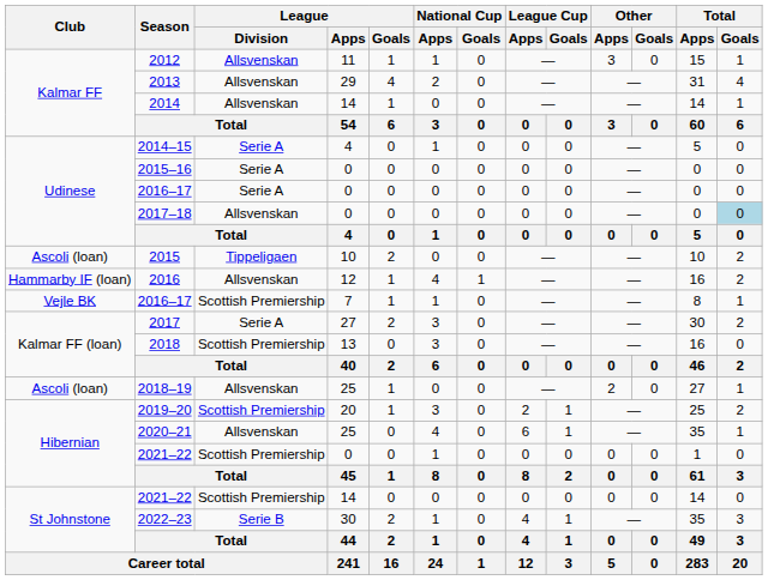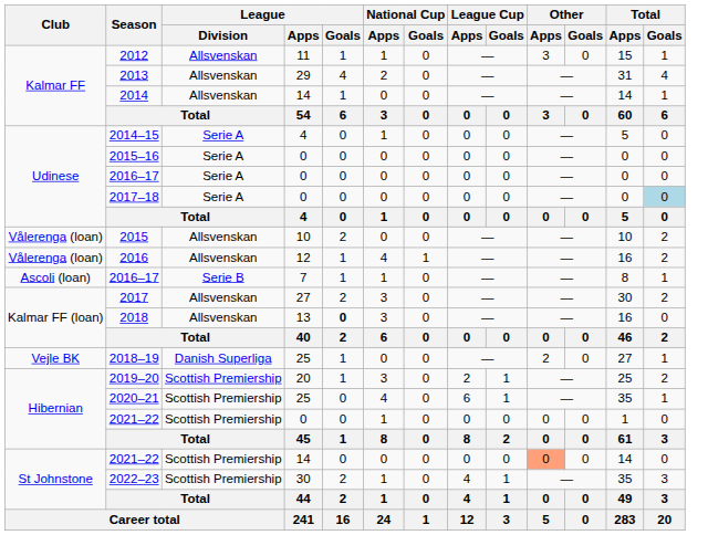 <table class="wikitable" style="text-align:center">
 <tr>
 <th rowspan=2>Club</th>
 <th rowspan=2>Season</th>
 <th colspan=3>League</th>
 <th colspan=2>National Cup</th>
 <th colspan=2>League Cup</th>
 <th colspan=2>Other</th>
 <th colspan=2>Total</th>
 </tr>
 <tr>
 <th>Division</th>
 <th>Apps</th>
 <th>Goals</th>
 <th>Apps</th>
 <th>Goals</th>
 <th>Apps</th>
 <th>Goals</th>
 <th>Apps</th>
 <th>Goals</th>
 <th>Apps</th>
 <th>Goals</th>
 </tr>
 <tr>
 <td rowspan=4><a href='#'>Kalmar FF</a></td>
 <td><a href='#'>2012</a></td>
 <td><a href='#'>Allsvenskan</a></td>
 <td>11</td>
 <td>1</td>
 <td>1</td>
 <td>0</td>
 <td colspan=2>—</td>
 <td>3</td>
 <td>0</td>
 <td>15</td>
 <td>1</td>
 </tr>
 <tr>
 <td><a href='#'>2013</a></td>
 <td>Allsvenskan</td>
 <td>29</td>
 <td>4</td>
 <td>2</td>
 <td>0</td>
 <td colspan=2>—</td>
 <td colspan=2>—</td>
 <td>31</td>
 <td>4</td>
 </tr>
 <tr>
 <td><a href='#'>2014</a></td>
 <td>Allsvenskan</td>
 <td>14</td>
 <td>1</td>
 <td>0</td>
 <td>0</td>
 <td colspan=2>—</td>
 <td colspan=2>—</td>
 <td>14</td>
 <td>1</td>
 </tr>
 <tr>
 <th colspan=2>Total</th>
 <th>54</th>
 <th>6</th>
 <th>3</th>
 <th>0</th>
 <th>0</th>
 <th>0</th>
 <th>3</th>
 <th>0</th>
 <th>60</th>
 <th>6</th>
 </tr>
 <tr>
 <td rowspan=5><a href='#'>Udinese</a></td>
 <td><a href='#'>2014–15</a></td>
 <td><a href='#'>Serie A</a></td>
 <td>4</td>
 <td>0</td>
 <td>1</td>
 <td>0</td>
 <td>0</td>
 <td>0</td>
 <td colspan=2>—</td>
 <td>5</td>
 <td>0</td>
 </tr>
 <tr>
 <td><a href='#'>2015–16</a></td>
 <td>Serie A</td>
 <td>0</td>
 <td>0</td>
 <td>0</td>
 <td>0</td>
 <td>0</td>
 <td>0</td>
 <td colspan=2>—</td>
 <td>0</td>
 <td>0</td>
 </tr>
 <tr>
 <td><a href='#'>2016–17</a></td>
 <td>Serie A</td>
 <td>0</td>
 <td>0</td>
 <td>0</td>
 <td>0</td>
 <td>0</td>
 <td>0</td>
 <td colspan=2>—</td>
 <td>0</td>
 <td>0</td>
 </tr>
 <tr>
 <td><a href='#'>2017–18</a></td>
-<td>Allsvenskan</td>
+<td>Serie A</td>
 <td>0</td>
 <td>0</td>
 <td>0</td>
 <td>0</td>
 <td>0</td>
 <td>0</td>
 <td colspan=2>—</td>
 <td>0</td>
 <td style="background: lightblue;">0</td>
 </tr>
 <tr>
 <th colspan=2>Total</th>
 <th>4</th>
 <th>0</th>
 <th>1</th>
 <th>0</th>
 <th>0</th>
 <th>0</th>
 <th>0</th>
 <th>0</th>
 <th>5</th>
 <th>0</th>
 </tr>
 <tr>
-<td><a href='#'>Ascoli</a> (loan)</td>
+<td><a href='#'>Vålerenga</a> (loan)</td>
 <td><a href='#'>2015</a></td>
-<td><a href='#'>Tippeligaen</a></td>
+<td>Allsvenskan</td>
 <td>10</td>
 <td>2</td>
 <td>0</td>
 <td>0</td>
 <td colspan=2>—</td>
 <td colspan=2>—</td>
 <td>10</td>
 <td>2</td>
 </tr>
 <tr>
-<td><a href='#'>Hammarby IF</a> (loan)</td>
+<td><a href='#'>Vålerenga</a> (loan)</td>
 <td><a href='#'>2016</a></td>
 <td>Allsvenskan</td>
 <td>12</td>
 <td>1</td>
 <td>4</td>
 <td>1</td>
 <td colspan=2>—</td>
 <td colspan=2>—</td>
 <td>16</td>
 <td>2</td>
 </tr>
 <tr>
-<td><a href='#'>Vejle BK</a></td>
+<td><a href='#'>Ascoli</a> (loan)</td>
 <td><a href='#'>2016–17</a></td>
-<td>Scottish Premiership</td>
+<td><a href='#'>Serie B</a></td>
 <td>7</td>
 <td>1</td>
 <td>1</td>
 <td>0</td>
 <td colspan=2>—</td>
 <td colspan=2>—</td>
 <td>8</td>
 <td>1</td>
 </tr>
 <tr>
 <td rowspan=3>Kalmar FF (loan)</td>
 <td><a href='#'>2017</a></td>
-<td>Serie A</td>
+<td>Allsvenskan</td>
 <td>27</td>
 <td>2</td>
 <td>3</td>
 <td>0</td>
 <td colspan=2>—</td>
 <td colspan=2>—</td>
 <td>30</td>
 <td>2</td>
 </tr>
 <tr>
 <td><a href='#'>2018</a></td>
-<td>Scottish Premiership</td>
+<td>Allsvenskan</td>
 <td>13</td>
-<td>0</td>
+<td><strong>0</strong></td>
 <td>3</td>
 <td>0</td>
 <td colspan=2>—</td>
 <td colspan=2>—</td>
 <td>16</td>
 <td>0</td>
 </tr>
 <tr>
 <th colspan=2>Total</th>
 <th>40</th>
 <th>2</th>
 <th>6</th>
 <th>0</th>
 <th>0</th>
 <th>0</th>
 <th>0</th>
 <th>0</th>
 <th>46</th>
 <th>2</th>
 </tr>
 <tr>
-<td><a href='#'>Ascoli</a> (loan)</td>
+<td><a href='#'>Vejle BK</a></td>
 <td><a href='#'>2018–19</a></td>
-<td>Allsvenskan</td>
+<td><a href='#'>Danish Superliga</a></td>
 <td>25</td>
 <td>1</td>
 <td>0</td>
 <td>0</td>
 <td colspan=2>—</td>
 <td>2</td>
 <td>0</td>
 <td>27</td>
 <td>1</td>
 </tr>
 <tr>
 <td rowspan=4><a href='#'>Hibernian</a></td>
 <td><a href='#'>2019–20</a></td>
 <td><a href='#'>Scottish Premiership</a></td>
 <td>20</td>
 <td>1</td>
 <td>3</td>
 <td>0</td>
 <td>2</td>
 <td>1</td>
 <td colspan=2>—</td>
 <td>25</td>
 <td>2</td>
 </tr>
 <tr>
 <td><a href='#'>2020–21</a></td>
-<td>Allsvenskan</td>
+<td>Scottish Premiership</td>
 <td>25</td>
 <td>0</td>
 <td>4</td>
 <td>0</td>
 <td>6</td>
 <td>1</td>
 <td colspan=2>—</td>
 <td>35</td>
 <td>1</td>
 </tr>
 <tr>
 <td><a href='#'>2021–22</a></td>
 <td>Scottish Premiership</td>
 <td>0</td>
 <td>0</td>
 <td>1</td>
 <td>0</td>
 <td>0</td>
 <td>0</td>
 <td>0</td>
 <td>0</td>
 <td>1</td>
 <td>0</td>
 </tr>
 <tr>
 <th colspan=2>Total</th>
 <th>45</th>
 <th>1</th>
 <th>8</th>
 <th>0</th>
 <th>8</th>
 <th>2</th>
 <th>0</th>
 <th>0</th>
 <th>61</th>
 <th>3</th>
 </tr>
 <tr>
 <td rowspan="3"><a href='#'>St Johnstone</a></td>
 <td><a href='#'>2021–22</a></td>
 <td>Scottish Premiership</td>
 <td>14</td>
 <td>0</td>
 <td>0</td>
 <td>0</td>
 <td>0</td>
 <td>0</td>
-<td>0</td>
+<td style="background: lightsalmon;">0</td>
 <td>0</td>
 <td>14</td>
 <td>0</td>
 </tr>
 <tr>
 <td><a href='#'>2022–23</a></td>
-<td><a href='#'>Serie B</a></td>
+<td>Scottish Premiership</td>
 <td>30</td>
 <td>2</td>
 <td>1</td>
 <td>0</td>
 <td>4</td>
 <td>1</td>
 <td colspan="2">—</td>
 <td>35</td>
 <td>3</td>
 </tr>
 <tr>
 <th colspan="2">Total</th>
 <th>44</th>
 <th>2</th>
 <th>1</th>
 <th>0</th>
 <th>4</th>
 <th>1</th>
 <th>0</th>
 <th>0</th>
 <th>49</th>
 <th>3</th>
 </tr>
 <tr>
 <th colspan="3">Career total</th>
 <th>241</th>
 <th>16</th>
 <th>24</th>
 <th>1</th>
 <th>12</th>
 <th>3</th>
 <th>5</th>
 <th>0</th>
 <th>283</th>
 <th>20</th>
 </tr>
 </table>
